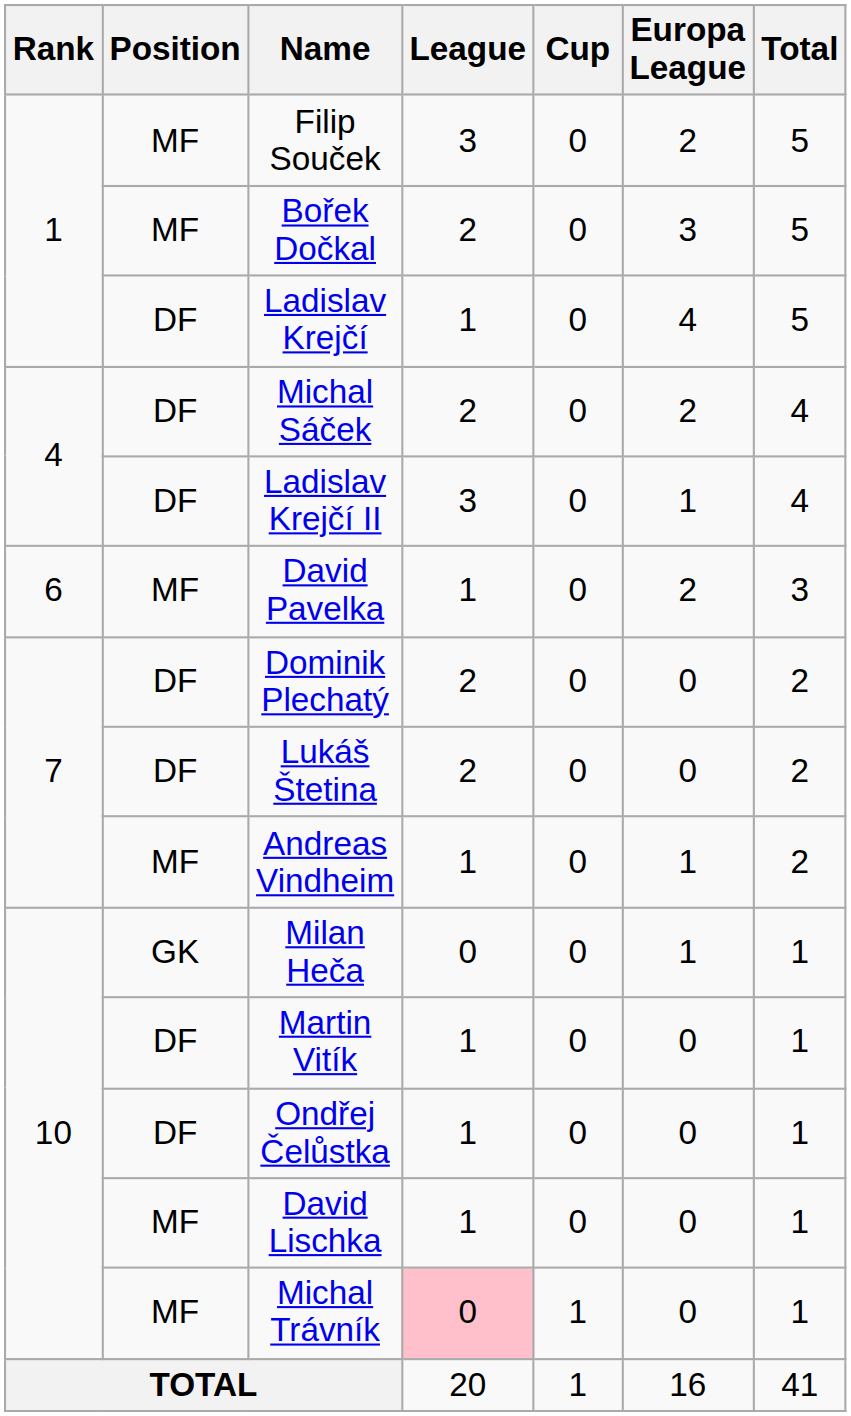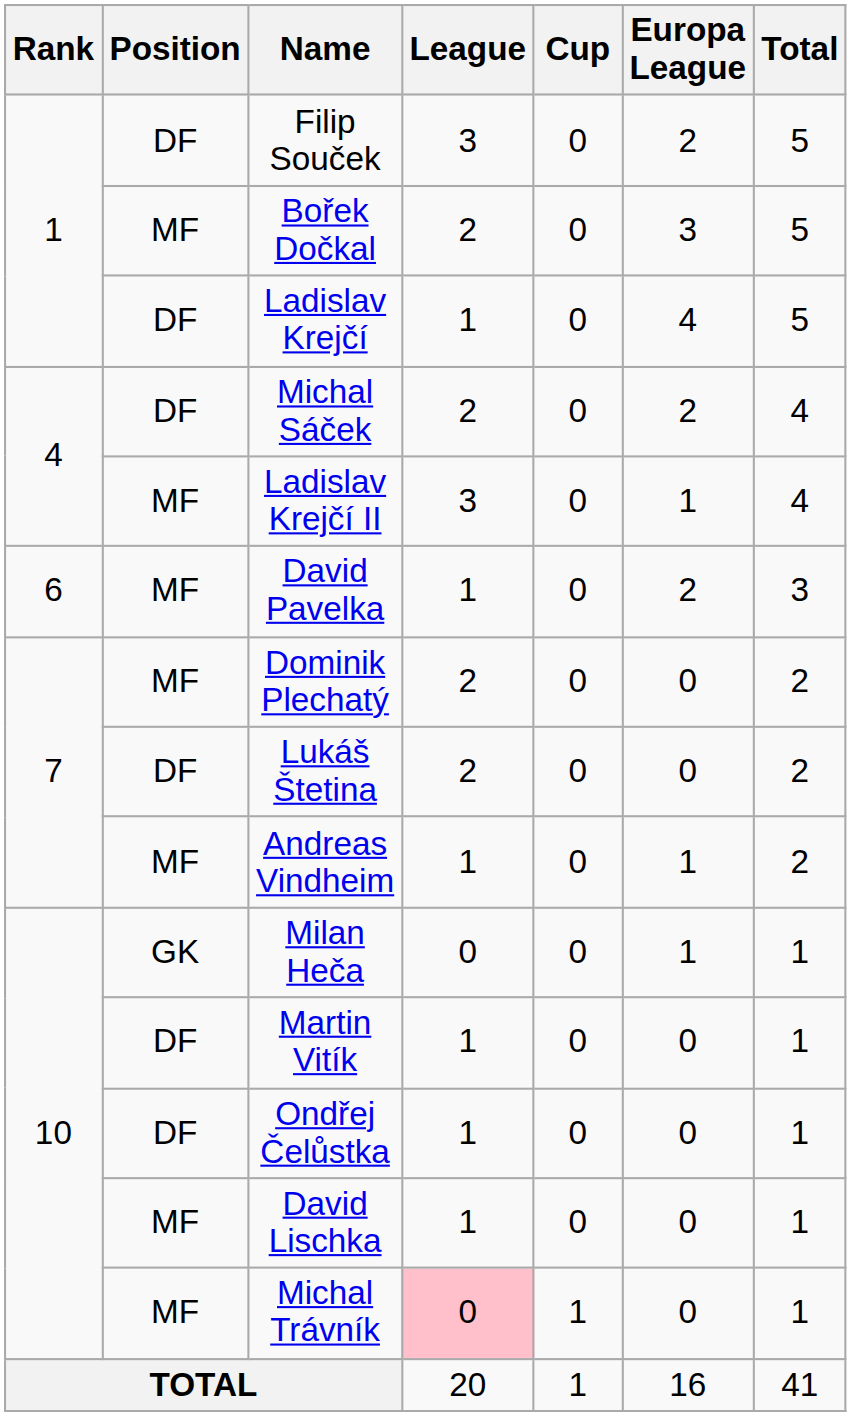 <table class="wikitable sortable" style="text-align:center">
 <tr>
 <th width="20">Rank</th>
 <th width="35">Position</th>
 <th width="35">Name</th>
 <th width="35">League</th>
 <th width="35">Cup</th>
 <th width="35">Europa League</th>
 <th width="35">Total</th>
 </tr>
 <tr>
 <td rowspan=3>1</td>
-<td>MF</td>
+<td>DF</td>
 <td>Filip Souček</td>
 <td>3</td>
 <td>0</td>
 <td>2</td>
 <td>5</td>
 </tr>
 <tr>
 <td>MF</td>
 <td><a href='#'>Bořek Dočkal</a></td>
 <td>2</td>
 <td>0</td>
 <td>3</td>
 <td>5</td>
 </tr>
 <tr>
 <td>DF</td>
 <td><a href='#'>Ladislav Krejčí</a></td>
 <td>1</td>
 <td>0</td>
 <td>4</td>
 <td>5</td>
 </tr>
 <tr>
 <td rowspan=2>4</td>
 <td>DF</td>
 <td><a href='#'>Michal Sáček</a></td>
 <td>2</td>
 <td>0</td>
 <td>2</td>
 <td>4</td>
 </tr>
 <tr>
-<td>DF</td>
+<td>MF</td>
 <td><a href='#'>Ladislav Krejčí II</a></td>
 <td>3</td>
 <td>0</td>
 <td>1</td>
 <td>4</td>
 </tr>
 <tr>
 <td>6</td>
 <td>MF</td>
 <td><a href='#'>David Pavelka</a></td>
 <td>1</td>
 <td>0</td>
 <td>2</td>
 <td>3</td>
 </tr>
 <tr>
 <td rowspan=3>7</td>
-<td>DF</td>
+<td>MF</td>
 <td><a href='#'>Dominik Plechatý</a></td>
 <td>2</td>
 <td>0</td>
 <td>0</td>
 <td>2</td>
 </tr>
 <tr>
 <td>DF</td>
 <td><a href='#'>Lukáš Štetina</a></td>
 <td>2</td>
 <td>0</td>
 <td>0</td>
 <td>2</td>
 </tr>
 <tr>
 <td>MF</td>
 <td><a href='#'>Andreas Vindheim</a></td>
 <td>1</td>
 <td>0</td>
 <td>1</td>
 <td>2</td>
 </tr>
 <tr>
 <td rowspan=5>10</td>
 <td>GK</td>
 <td><a href='#'>Milan Heča</a></td>
 <td>0</td>
 <td>0</td>
 <td>1</td>
 <td>1</td>
 </tr>
 <tr>
 <td>DF</td>
 <td><a href='#'>Martin Vitík</a></td>
 <td>1</td>
 <td>0</td>
 <td>0</td>
 <td>1</td>
 </tr>
 <tr>
 <td>DF</td>
 <td><a href='#'>Ondřej Čelůstka</a></td>
 <td>1</td>
 <td>0</td>
 <td>0</td>
 <td>1</td>
 </tr>
 <tr>
 <td>MF</td>
 <td><a href='#'>David Lischka</a></td>
 <td>1</td>
 <td>0</td>
 <td>0</td>
 <td>1</td>
 </tr>
 <tr>
 <td>MF</td>
 <td><a href='#'>Michal Trávník</a></td>
 <td style="background: pink;">0</td>
 <td>1</td>
 <td>0</td>
 <td>1</td>
 </tr>
 <tr>
 <th colspan=3>TOTAL</th>
 <td>20</td>
 <td>1</td>
 <td>16</td>
 <td>41</td>
 </tr>
 <tr>
 </tr>
 </table>
